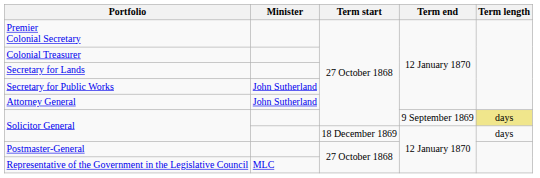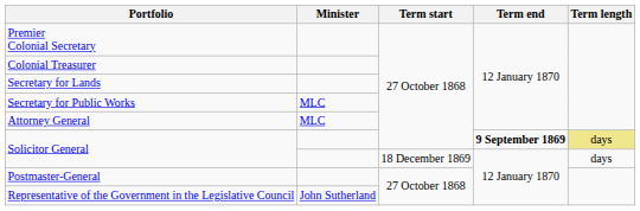 <table class="wikitable sortable">
 <tr>
 <th>Portfolio</th>
 <th>Minister</th>
 <th>Term start</th>
 <th>Term end</th>
 <th>Term length</th>
 </tr>
 <tr>
 <td><a href='#'>Premier</a><br><a href='#'>Colonial Secretary</a></td>
 <td></td>
 <td rowspan="6" align="center">27 October 1868</td>
 <td rowspan="5" align="center">12 January 1870</td>
 <td rowspan="5" align="center"></td>
 </tr>
 <tr>
 <td><a href='#'>Colonial Treasurer</a></td>
 <td></td>
 </tr>
 <tr>
 <td><a href='#'>Secretary for Lands</a></td>
 <td></td>
 </tr>
 <tr>
 <td><a href='#'>Secretary for Public Works</a></td>
-<td><a href='#'>John Sutherland</a></td>
+<td> <a href='#'>MLC</a></td>
 </tr>
 <tr>
 <td><a href='#'>Attorney General</a></td>
-<td><a href='#'>John Sutherland</a></td>
+<td> <a href='#'>MLC</a></td>
 </tr>
 <tr>
 <td rowspan="2"><a href='#'>Solicitor General</a></td>
 <td></td>
-<td align="center">9 September 1869</td>
+<td align="center"><strong>9 September 1869</strong></td>
 <td align="center" style="background: khaki;"> days</td>
 </tr>
 <tr>
 <td></td>
 <td align="center">18 December 1869</td>
 <td rowspan="3" align="center">12 January 1870</td>
 <td align="center"> days</td>
 </tr>
 <tr>
 <td><a href='#'>Postmaster-General</a></td>
 <td></td>
 <td rowspan="2" align="center">27 October 1868</td>
 <td rowspan="2" align="center"></td>
 </tr>
 <tr>
 <td><a href='#'>Representative of the Government in the Legislative Council</a></td>
-<td> <a href='#'>MLC</a></td>
+<td><a href='#'>John Sutherland</a></td>
 </tr>
 </table>
